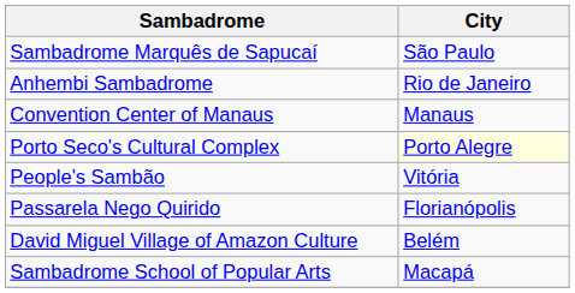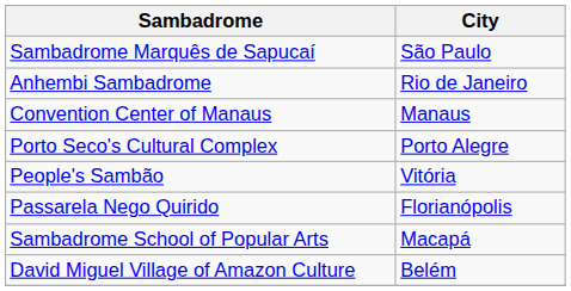 <table Class = wikitable>
 <tr>
 <th width = "310">Sambadrome</th>
 <th width = "130">City</th>
 </tr>
 <tr>
 <td><a href='#'>Sambadrome Marquês de Sapucaí</a></td>
 <td><a href='#'>São Paulo</a></td>
 </tr>
 <tr>
 <td><a href='#'>Anhembi Sambadrome</a></td>
 <td><a href='#'>Rio de Janeiro</a></td>
 </tr>
 <tr>
 <td><a href='#'>Convention Center of Manaus</a></td>
 <td><a href='#'>Manaus</a></td>
 </tr>
 <tr>
 <td><a href='#'>Porto Seco's Cultural Complex</a></td>
-<td style="background: lightyellow;"><a href='#'>Porto Alegre</a></td>
+<td><a href='#'>Porto Alegre</a></td>
 </tr>
 <tr>
 <td><a href='#'>People's Sambão</a></td>
 <td><a href='#'>Vitória</a></td>
 </tr>
 <tr>
 <td><a href='#'>Passarela Nego Quirido</a></td>
 <td><a href='#'>Florianópolis</a></td>
 </tr>
 <tr>
+<td><a href='#'>Sambadrome School of Popular Arts</a></td>
+<td><a href='#'>Macapá</a></td>
+</tr>
+<tr>
 <td><a href='#'>David Miguel Village of Amazon Culture</a></td>
 <td><a href='#'>Belém</a></td>
 </tr>
 <tr>
-<td><a href='#'>Sambadrome School of Popular Arts</a></td>
-<td><a href='#'>Macapá</a></td>
-</tr>
-<tr>
 </tr>
 </table>
